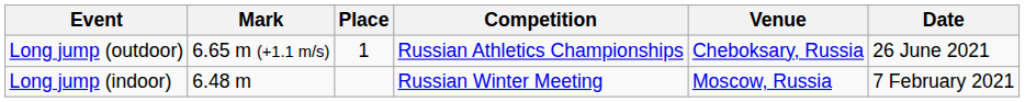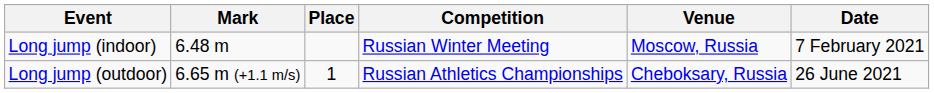 <table class="wikitable">
 <tr>
 <th>Event</th>
 <th>Mark</th>
 <th>Place</th>
 <th>Competition</th>
 <th>Venue</th>
 <th>Date</th>
 </tr>
 <tr>
+<td><a href='#'>Long jump</a> (indoor)</td>
+<td>6.48 m</td>
+<td align=center></td>
+<td><a href='#'>Russian Winter Meeting</a></td>
+<td><a href='#'>Moscow, Russia</a></td>
+<td>7 February 2021</td>
+</tr>
+<tr>
 <td><a href='#'>Long jump</a> (outdoor)</td>
 <td>6.65 m <small>(+1.1 m/s)</small></td>
 <td align=center>1</td>
 <td><a href='#'>Russian Athletics Championships</a></td>
 <td><a href='#'>Cheboksary, Russia</a></td>
 <td>26 June 2021</td>
 </tr>
-<tr>
-<td><a href='#'>Long jump</a> (indoor)</td>
-<td>6.48 m</td>
-<td align=center></td>
-<td><a href='#'>Russian Winter Meeting</a></td>
-<td><a href='#'>Moscow, Russia</a></td>
-<td>7 February 2021</td>
-</tr>
 </table>
